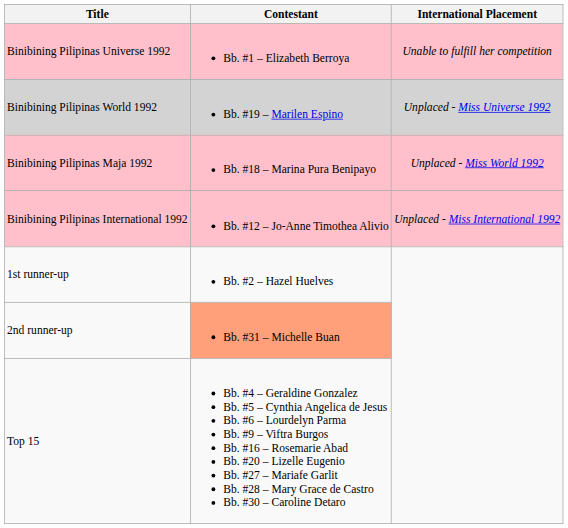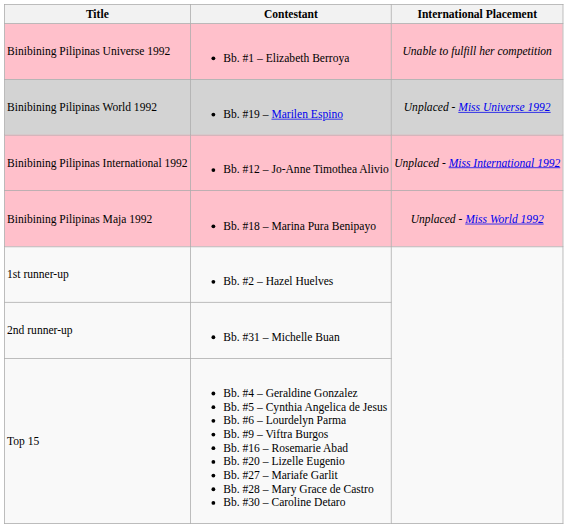 <table class="wikitable sortable" style="font-size:95%;">
 <tr>
 <th>Title</th>
 <th>Contestant</th>
 <th>International Placement</th>
 </tr>
 <tr style="background:pink;">
 <td>Binibining Pilipinas Universe 1992</td>
 <td><br><ul><li>Bb. #1  – Elizabeth Berroya</li></ul></td>
 <td style="text-align:center"><em>Unable to fulfill her competition </em></td>
 </tr>
 <tr style="background:lightgrey;">
 <td>Binibining Pilipinas World 1992</td>
 <td><br><ul><li>Bb. #19 – <a href='#'>Marilen Espino</a></li></ul></td>
 <td style="text-align:center"><em>Unplaced - <a href='#'>Miss Universe 1992</a></em></td>
 </tr>
 <tr style="background:pink;">
+<td>Binibining Pilipinas International 1992</td>
+<td><br><ul><li>Bb. #12 – Jo-Anne Timothea Alivio</li></ul></td>
+<td style="text-align:center"><em>Unplaced - <a href='#'>Miss International 1992</a></em></td>
+</tr>
+<tr style="background:pink;">
 <td>Binibining Pilipinas Maja 1992</td>
 <td><br><ul><li>Bb. #18 – Marina Pura Benipayo</li></ul></td>
 <td style="text-align:center"><em>Unplaced - <a href='#'>Miss World 1992</a></em></td>
-</tr>
-<tr style="background:pink;">
-<td>Binibining Pilipinas International 1992</td>
-<td><br><ul><li>Bb. #12 – Jo-Anne Timothea Alivio</li></ul></td>
-<td style="text-align:center"><em>Unplaced - <a href='#'>Miss International 1992</a></em></td>
 </tr>
 <tr>
 <td>1st runner-up</td>
 <td><br><ul><li>Bb. #2 – Hazel Huelves</li></ul></td>
 <td rowspan="3"></td>
 </tr>
 <tr>
 <td>2nd runner-up</td>
-<td style="background: lightsalmon;"><br><ul><li>Bb. #31 – Michelle Buan</li></ul></td>
+<td><br><ul><li>Bb. #31 – Michelle Buan</li></ul></td>
 </tr>
 <tr>
 <td>Top 15</td>
 <td><br><ul><li>Bb. #4 – Geraldine Gonzalez</li><li>Bb. #5 – Cynthia Angelica de Jesus</li><li>Bb. #6 – Lourdelyn Parma</li><li>Bb. #9 – Viftra Burgos</li><li>Bb. #16 – Rosemarie Abad</li><li>Bb. #20 – Lizelle Eugenio</li><li>Bb. #27 – Mariafe Garlit</li><li>Bb. #28 – Mary Grace de Castro</li><li>Bb. #30 – Caroline Detaro</li></ul></td>
 </tr>
 </table>
